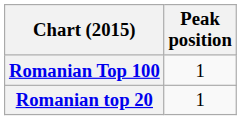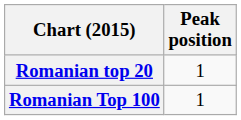 <table class="wikitable plainrowheaders" style="text-align:center">
 <tr>
 <th>Chart (2015)</th>
 <th>Peak<br>position</th>
 </tr>
 <tr>
+<th scope="row"><a href='#'>Romanian top 20</a></th>
+<td>1</td>
+</tr>
+<tr>
 <th scope="row"><a href='#'>Romanian Top 100</a></th>
 <td>1</td>
 </tr>
-<tr>
-<th scope="row"><a href='#'>Romanian top 20</a></th>
-<td>1</td>
-</tr>
 </table>
